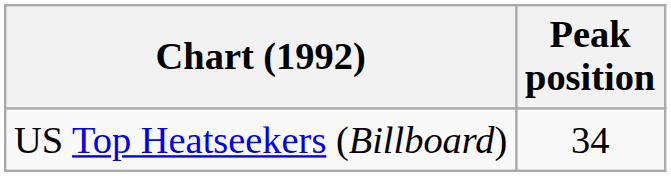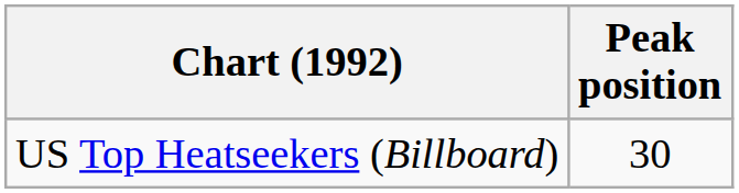 <table class="wikitable">
 <tr>
 <th>Chart (1992)</th>
 <th>Peak<br>position</th>
 </tr>
 <tr>
 <td>US <a href='#'>Top Heatseekers</a> (<em>Billboard</em>)</td>
-<td align="center">34</td>
+<td align="center">30</td>
 </tr>
 </table>
